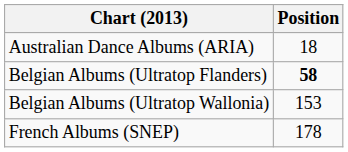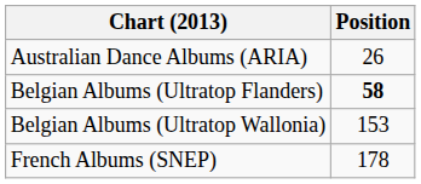 <table class="wikitable sortable">
 <tr>
 <th>Chart (2013)</th>
 <th>Position</th>
 </tr>
 <tr>
 <td>Australian Dance Albums (ARIA)</td>
-<td align=center>18</td>
+<td align=center>26</td>
 </tr>
 <tr>
 <td>Belgian Albums (Ultratop Flanders)</td>
 <td align=center><strong>58</strong></td>
 </tr>
 <tr>
 <td>Belgian Albums (Ultratop Wallonia)</td>
 <td align=center>153</td>
 </tr>
 <tr>
 <td>French Albums (SNEP)</td>
 <td align=center>178</td>
 </tr>
 </table>
